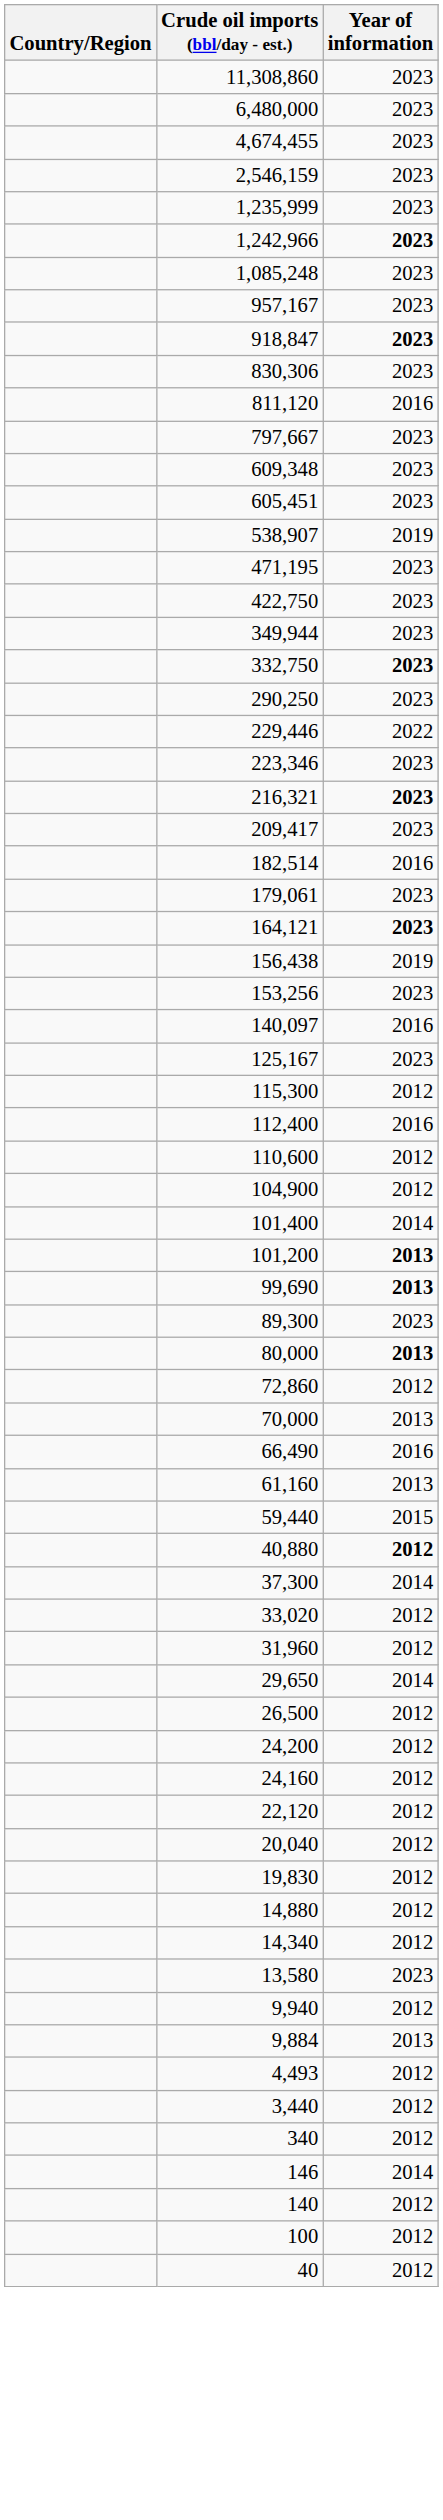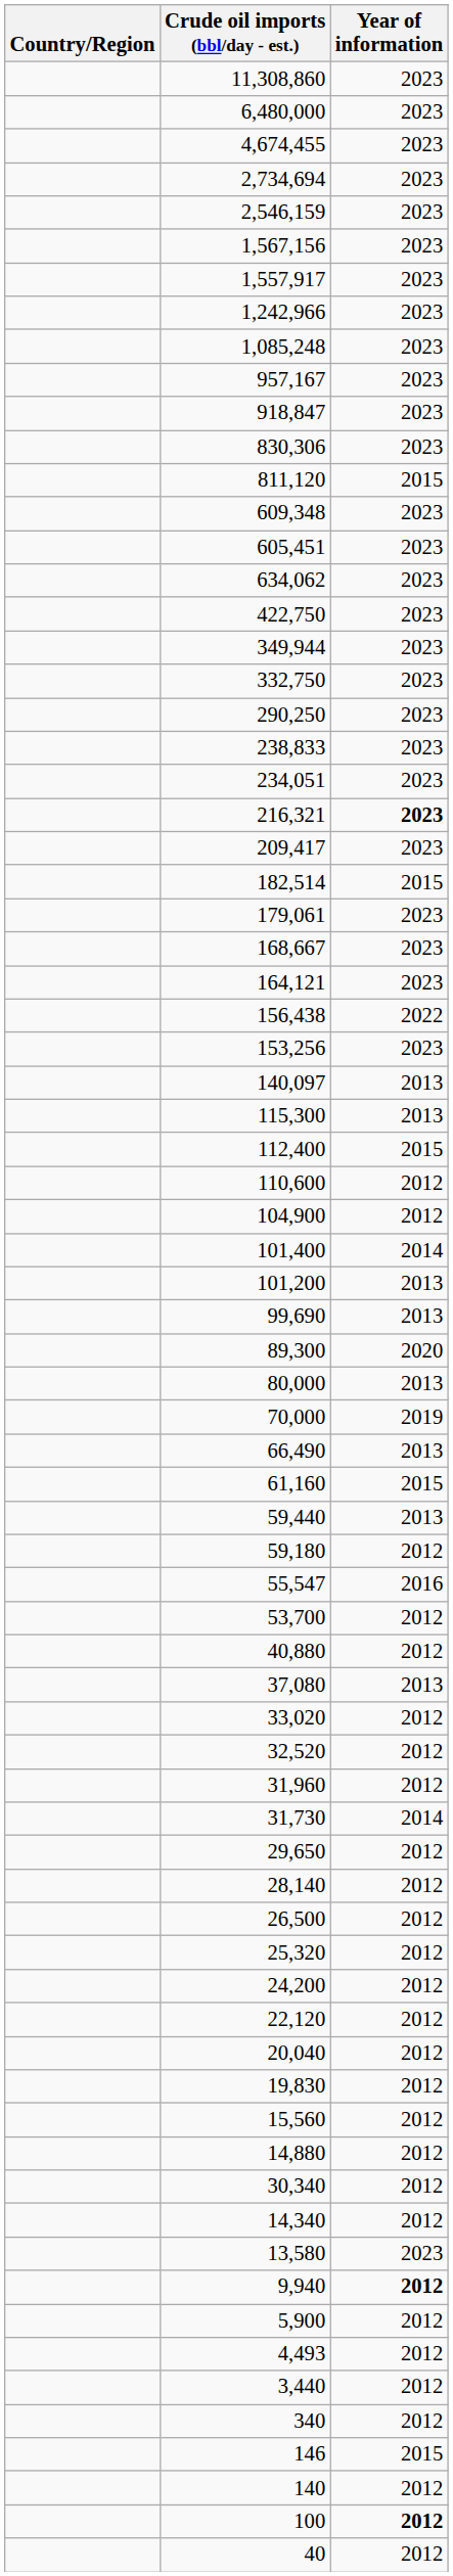 <table class="wikitable sortable nowrap mw-datatable static-row-numbers" style=text-align:right>
 <tr class="wrap static-row-header" style="text-align:center;vertical-align:bottom">
 <th>Country/Region</th>
 <th>Crude oil imports<br><small>(<a href='#'>bbl</a>/day - est.)</small></th>
 <th>Year of<br>information</th>
 </tr>
 <tr>
 <td style="text-align:left"></td>
 <td>11,308,860</td>
 <td>2023</td>
 </tr>
 <tr>
 <td style="text-align:left"></td>
 <td>6,480,000</td>
 <td>2023</td>
 </tr>
 <tr>
 <td style="text-align:left"></td>
 <td>4,674,455</td>
 <td>2023</td>
 </tr>
 <tr>
 <td style="text-align:left"></td>
+<td>2,734,694</td>
+<td>2023</td>
+</tr>
+<tr>
+<td style="text-align:left"></td>
 <td>2,546,159</td>
 <td>2023</td>
 </tr>
 <tr>
 <td style="text-align:left"></td>
-<td>1,235,999</td>
+<td>1,567,156</td>
+<td>2023</td>
+</tr>
+<tr>
+<td style="text-align:left"></td>
+<td>1,557,917</td>
 <td>2023</td>
 </tr>
 <tr>
 <td style="text-align:left"></td>
 <td>1,242,966</td>
-<td><strong>2023</strong></td>
+<td>2023</td>
 </tr>
 <tr>
 <td style="text-align:left"></td>
 <td>1,085,248</td>
 <td>2023</td>
 </tr>
 <tr>
 <td style="text-align:left"></td>
 <td>957,167</td>
 <td>2023</td>
 </tr>
 <tr>
 <td style="text-align:left"></td>
 <td>918,847</td>
-<td><strong>2023</strong></td>
+<td>2023</td>
 </tr>
 <tr>
 <td style="text-align:left"></td>
 <td>830,306</td>
 <td>2023</td>
 </tr>
 <tr>
 <td style="text-align:left"></td>
 <td>811,120</td>
-<td>2016</td>
-</tr>
-<tr>
-<td style="text-align:left"></td>
-<td>797,667</td>
-<td>2023</td>
+<td>2015</td>
 </tr>
 <tr>
 <td style="text-align:left"></td>
 <td>609,348</td>
 <td>2023</td>
 </tr>
 <tr>
 <td style="text-align:left"></td>
 <td>605,451</td>
 <td>2023</td>
 </tr>
 <tr>
 <td style="text-align:left"></td>
-<td>538,907</td>
-<td>2019</td>
-</tr>
-<tr>
-<td style="text-align:left"></td>
-<td>471,195</td>
+<td>634,062</td>
 <td>2023</td>
 </tr>
 <tr>
 <td style="text-align:left"></td>
 <td>422,750</td>
 <td>2023</td>
 </tr>
 <tr>
 <td style="text-align:left"></td>
 <td>349,944</td>
 <td>2023</td>
 </tr>
 <tr>
 <td style="text-align:left"></td>
 <td>332,750</td>
-<td><strong>2023</strong></td>
+<td>2023</td>
 </tr>
 <tr>
 <td style="text-align:left"></td>
 <td>290,250</td>
 <td>2023</td>
 </tr>
 <tr>
 <td style="text-align:left"></td>
-<td>229,446</td>
-<td>2022</td>
+<td>238,833</td>
+<td>2023</td>
 </tr>
 <tr>
 <td style="text-align:left"></td>
-<td>223,346</td>
+<td>234,051</td>
 <td>2023</td>
 </tr>
 <tr>
 <td style="text-align:left"></td>
 <td>216,321</td>
 <td><strong>2023</strong></td>
 </tr>
 <tr>
 <td style="text-align:left"></td>
 <td>209,417</td>
 <td>2023</td>
 </tr>
 <tr>
 <td style="text-align:left"></td>
 <td>182,514</td>
-<td>2016</td>
+<td>2015</td>
 </tr>
 <tr>
 <td style="text-align:left"></td>
 <td>179,061</td>
 <td>2023</td>
 </tr>
 <tr>
 <td style="text-align:left"></td>
+<td>168,667</td>
+<td>2023</td>
+</tr>
+<tr>
+<td style="text-align:left"></td>
 <td>164,121</td>
-<td><strong>2023</strong></td>
+<td>2023</td>
 </tr>
 <tr>
 <td style="text-align:left"></td>
 <td>156,438</td>
-<td>2019</td>
+<td>2022</td>
 </tr>
 <tr>
 <td style="text-align:left"></td>
 <td>153,256</td>
 <td>2023</td>
 </tr>
 <tr>
 <td style="text-align:left"></td>
 <td>140,097</td>
-<td>2016</td>
-</tr>
-<tr>
-<td style="text-align:left"></td>
-<td>125,167</td>
-<td>2023</td>
+<td>2013</td>
 </tr>
 <tr>
 <td style="text-align:left"></td>
 <td>115,300</td>
-<td>2012</td>
+<td>2013</td>
 </tr>
 <tr>
 <td style="text-align:left"></td>
 <td>112,400</td>
-<td>2016</td>
+<td>2015</td>
 </tr>
 <tr>
 <td style="text-align:left"></td>
 <td>110,600</td>
 <td>2012</td>
 </tr>
 <tr>
 <td style="text-align:left"></td>
 <td>104,900</td>
 <td>2012</td>
 </tr>
 <tr>
 <td style="text-align:left"></td>
 <td>101,400</td>
 <td>2014</td>
 </tr>
 <tr>
 <td style="text-align:left"></td>
 <td>101,200</td>
-<td><strong>2013</strong></td>
+<td>2013</td>
 </tr>
 <tr>
 <td style="text-align:left"></td>
 <td>99,690</td>
-<td><strong>2013</strong></td>
+<td>2013</td>
 </tr>
 <tr>
 <td style="text-align:left"></td>
 <td>89,300</td>
-<td>2023</td>
+<td>2020</td>
 </tr>
 <tr>
 <td style="text-align:left"></td>
 <td>80,000</td>
-<td><strong>2013</strong></td>
+<td>2013</td>
 </tr>
 <tr>
 <td style="text-align:left"></td>
-<td>72,860</td>
+<td>70,000</td>
+<td>2019</td>
+</tr>
+<tr>
+<td style="text-align:left"></td>
+<td>66,490</td>
+<td>2013</td>
+</tr>
+<tr>
+<td style="text-align:left"></td>
+<td>61,160</td>
+<td>2015</td>
+</tr>
+<tr>
+<td style="text-align:left"></td>
+<td>59,440</td>
+<td>2013</td>
+</tr>
+<tr>
+<td style="text-align:left"></td>
+<td>59,180</td>
 <td>2012</td>
 </tr>
 <tr>
 <td style="text-align:left"></td>
-<td>70,000</td>
+<td>55,547</td>
+<td>2016</td>
+</tr>
+<tr>
+<td style="text-align:left"></td>
+<td>53,700</td>
+<td>2012</td>
+</tr>
+<tr>
+<td style="text-align:left"></td>
+<td>40,880</td>
+<td>2012</td>
+</tr>
+<tr>
+<td style="text-align:left"></td>
+<td>37,080</td>
 <td>2013</td>
 </tr>
 <tr>
 <td style="text-align:left"></td>
-<td>66,490</td>
-<td>2016</td>
+<td>33,020</td>
+<td>2012</td>
 </tr>
 <tr>
 <td style="text-align:left"></td>
-<td>61,160</td>
-<td>2013</td>
-</tr>
-<tr>
-<td style="text-align:left"></td>
-<td>59,440</td>
-<td>2015</td>
-</tr>
-<tr>
-<td style="text-align:left"></td>
-<td>40,880</td>
-<td><strong>2012</strong></td>
-</tr>
-<tr>
-<td style="text-align:left"></td>
-<td>37,300</td>
-<td>2014</td>
-</tr>
-<tr>
-<td style="text-align:left"></td>
-<td>33,020</td>
+<td>32,520</td>
 <td>2012</td>
 </tr>
 <tr>
 <td style="text-align:left"></td>
 <td>31,960</td>
 <td>2012</td>
 </tr>
 <tr>
 <td style="text-align:left"></td>
+<td>31,730</td>
+<td>2014</td>
+</tr>
+<tr>
+<td style="text-align:left"></td>
 <td>29,650</td>
-<td>2014</td>
+<td>2012</td>
+</tr>
+<tr>
+<td style="text-align:left"></td>
+<td>28,140</td>
+<td>2012</td>
 </tr>
 <tr>
 <td style="text-align:left"></td>
 <td>26,500</td>
 <td>2012</td>
 </tr>
 <tr>
 <td style="text-align:left"></td>
-<td>24,200</td>
+<td>25,320</td>
 <td>2012</td>
 </tr>
 <tr>
 <td style="text-align:left"></td>
-<td>24,160</td>
+<td>24,200</td>
 <td>2012</td>
 </tr>
 <tr>
 <td style="text-align:left"></td>
 <td>22,120</td>
 <td>2012</td>
 </tr>
 <tr>
 <td style="text-align:left"></td>
 <td>20,040</td>
 <td>2012</td>
 </tr>
 <tr>
 <td style="text-align:left"></td>
 <td>19,830</td>
 <td>2012</td>
 </tr>
 <tr>
 <td style="text-align:left"></td>
+<td>15,560</td>
+<td>2012</td>
+</tr>
+<tr>
+<td style="text-align:left"></td>
 <td>14,880</td>
+<td>2012</td>
+</tr>
+<tr>
+<td style="text-align:left"></td>
+<td>30,340</td>
 <td>2012</td>
 </tr>
 <tr>
 <td style="text-align:left"></td>
 <td>14,340</td>
 <td>2012</td>
 </tr>
 <tr>
 <td style="text-align:left"></td>
 <td>13,580</td>
 <td>2023</td>
 </tr>
 <tr>
 <td style="text-align:left"></td>
 <td>9,940</td>
-<td>2012</td>
+<td><strong>2012</strong></td>
 </tr>
 <tr>
 <td style="text-align:left"></td>
-<td>9,884</td>
-<td>2013</td>
+<td>5,900</td>
+<td>2012</td>
 </tr>
 <tr>
 <td style="text-align:left"></td>
 <td>4,493</td>
 <td>2012</td>
 </tr>
 <tr>
 <td style="text-align:left"></td>
 <td>3,440</td>
 <td>2012</td>
 </tr>
 <tr>
 <td style="text-align:left"></td>
 <td>340</td>
 <td>2012</td>
 </tr>
 <tr>
 <td style="text-align:left"></td>
 <td>146</td>
-<td>2014</td>
+<td>2015</td>
 </tr>
 <tr>
 <td style="text-align:left"></td>
 <td>140</td>
 <td>2012</td>
 </tr>
 <tr>
 <td style="text-align:left"></td>
 <td>100</td>
-<td>2012</td>
+<td><strong>2012</strong></td>
 </tr>
 <tr>
 <td style="text-align:left"></td>
 <td>40</td>
 <td>2012</td>
 </tr>
 </table>
